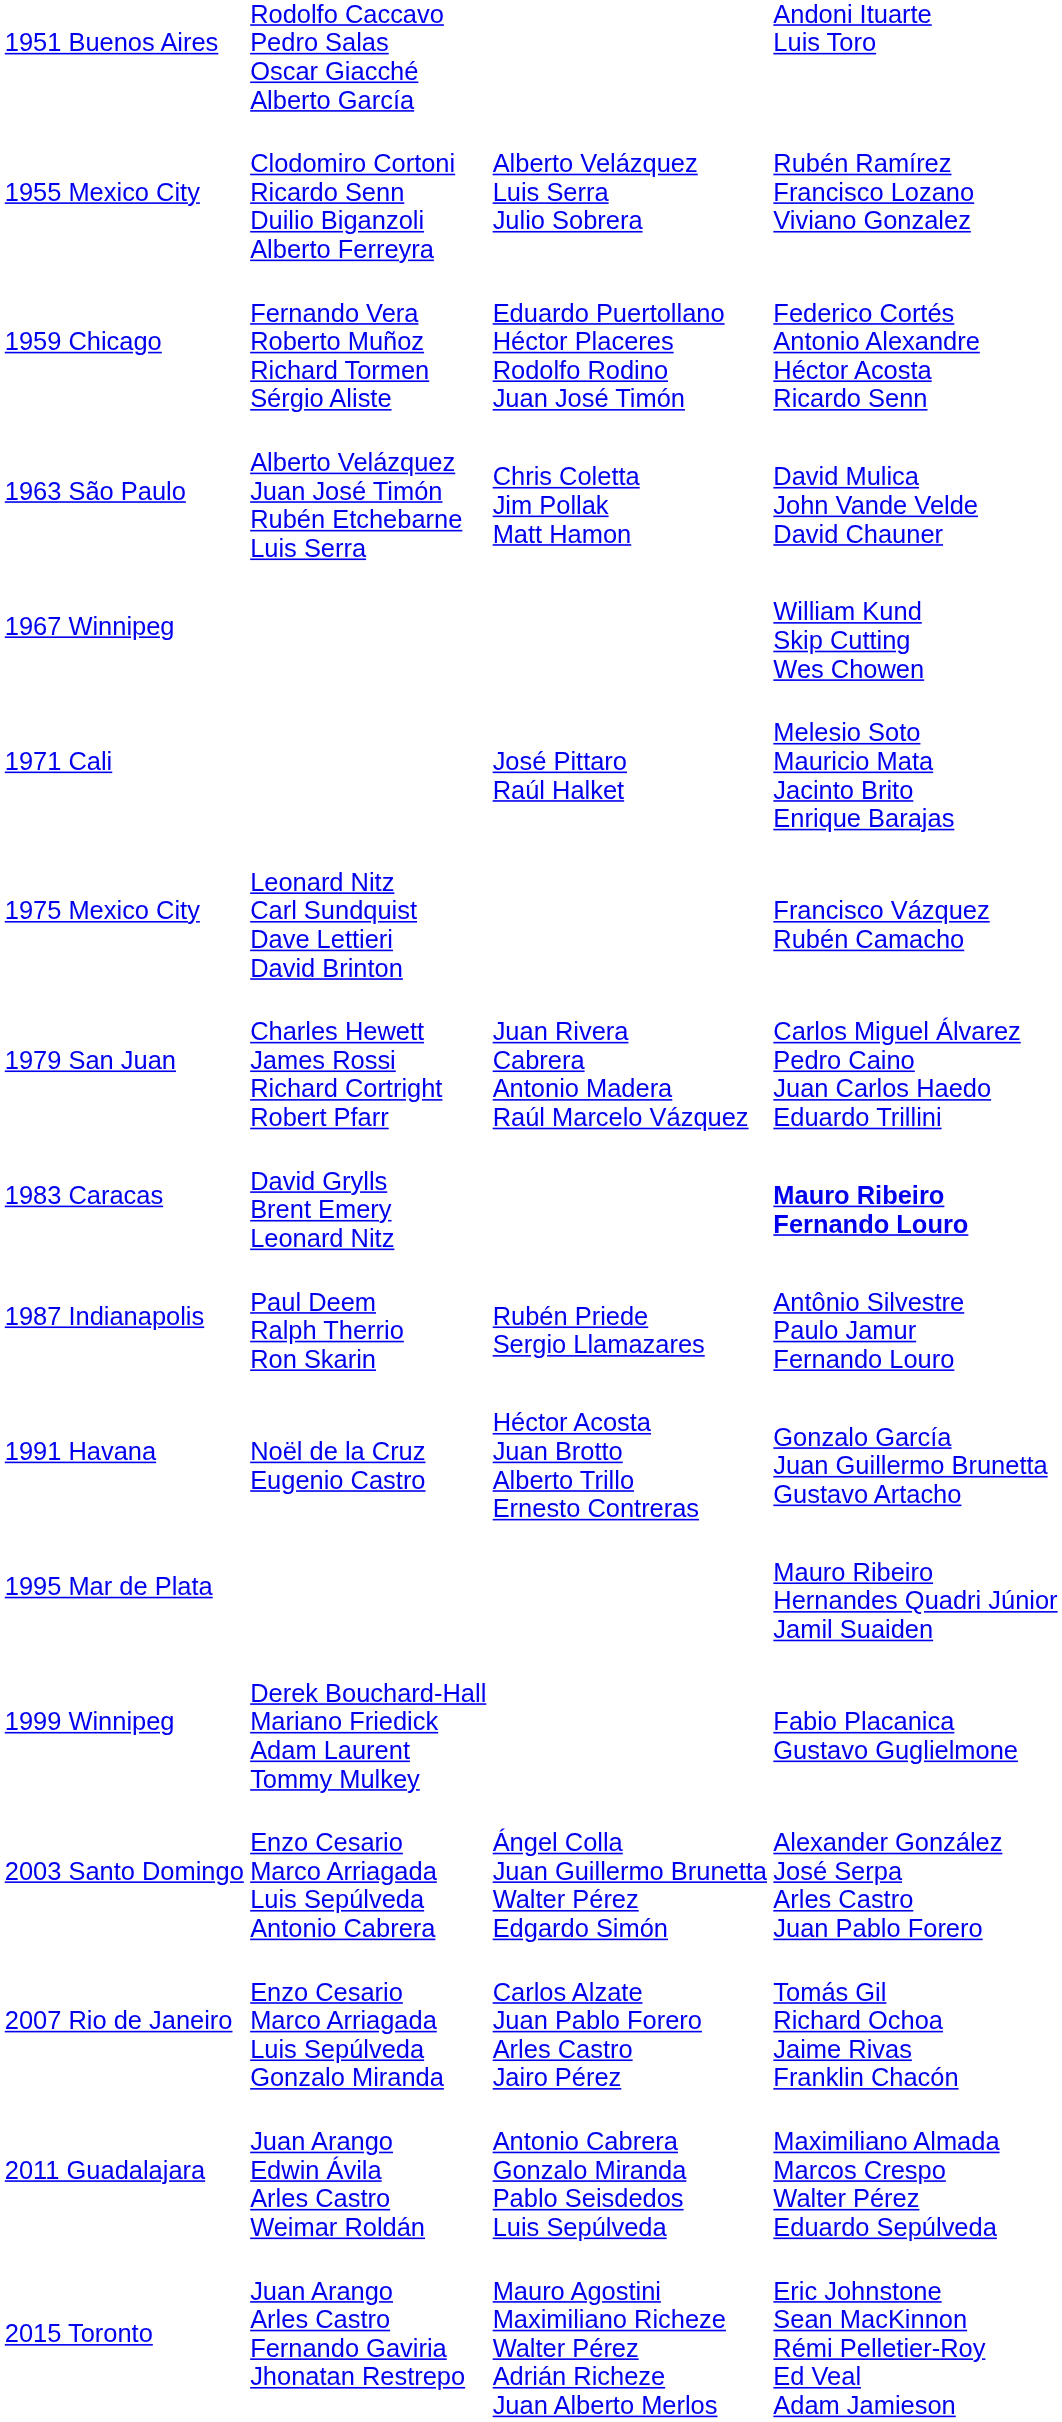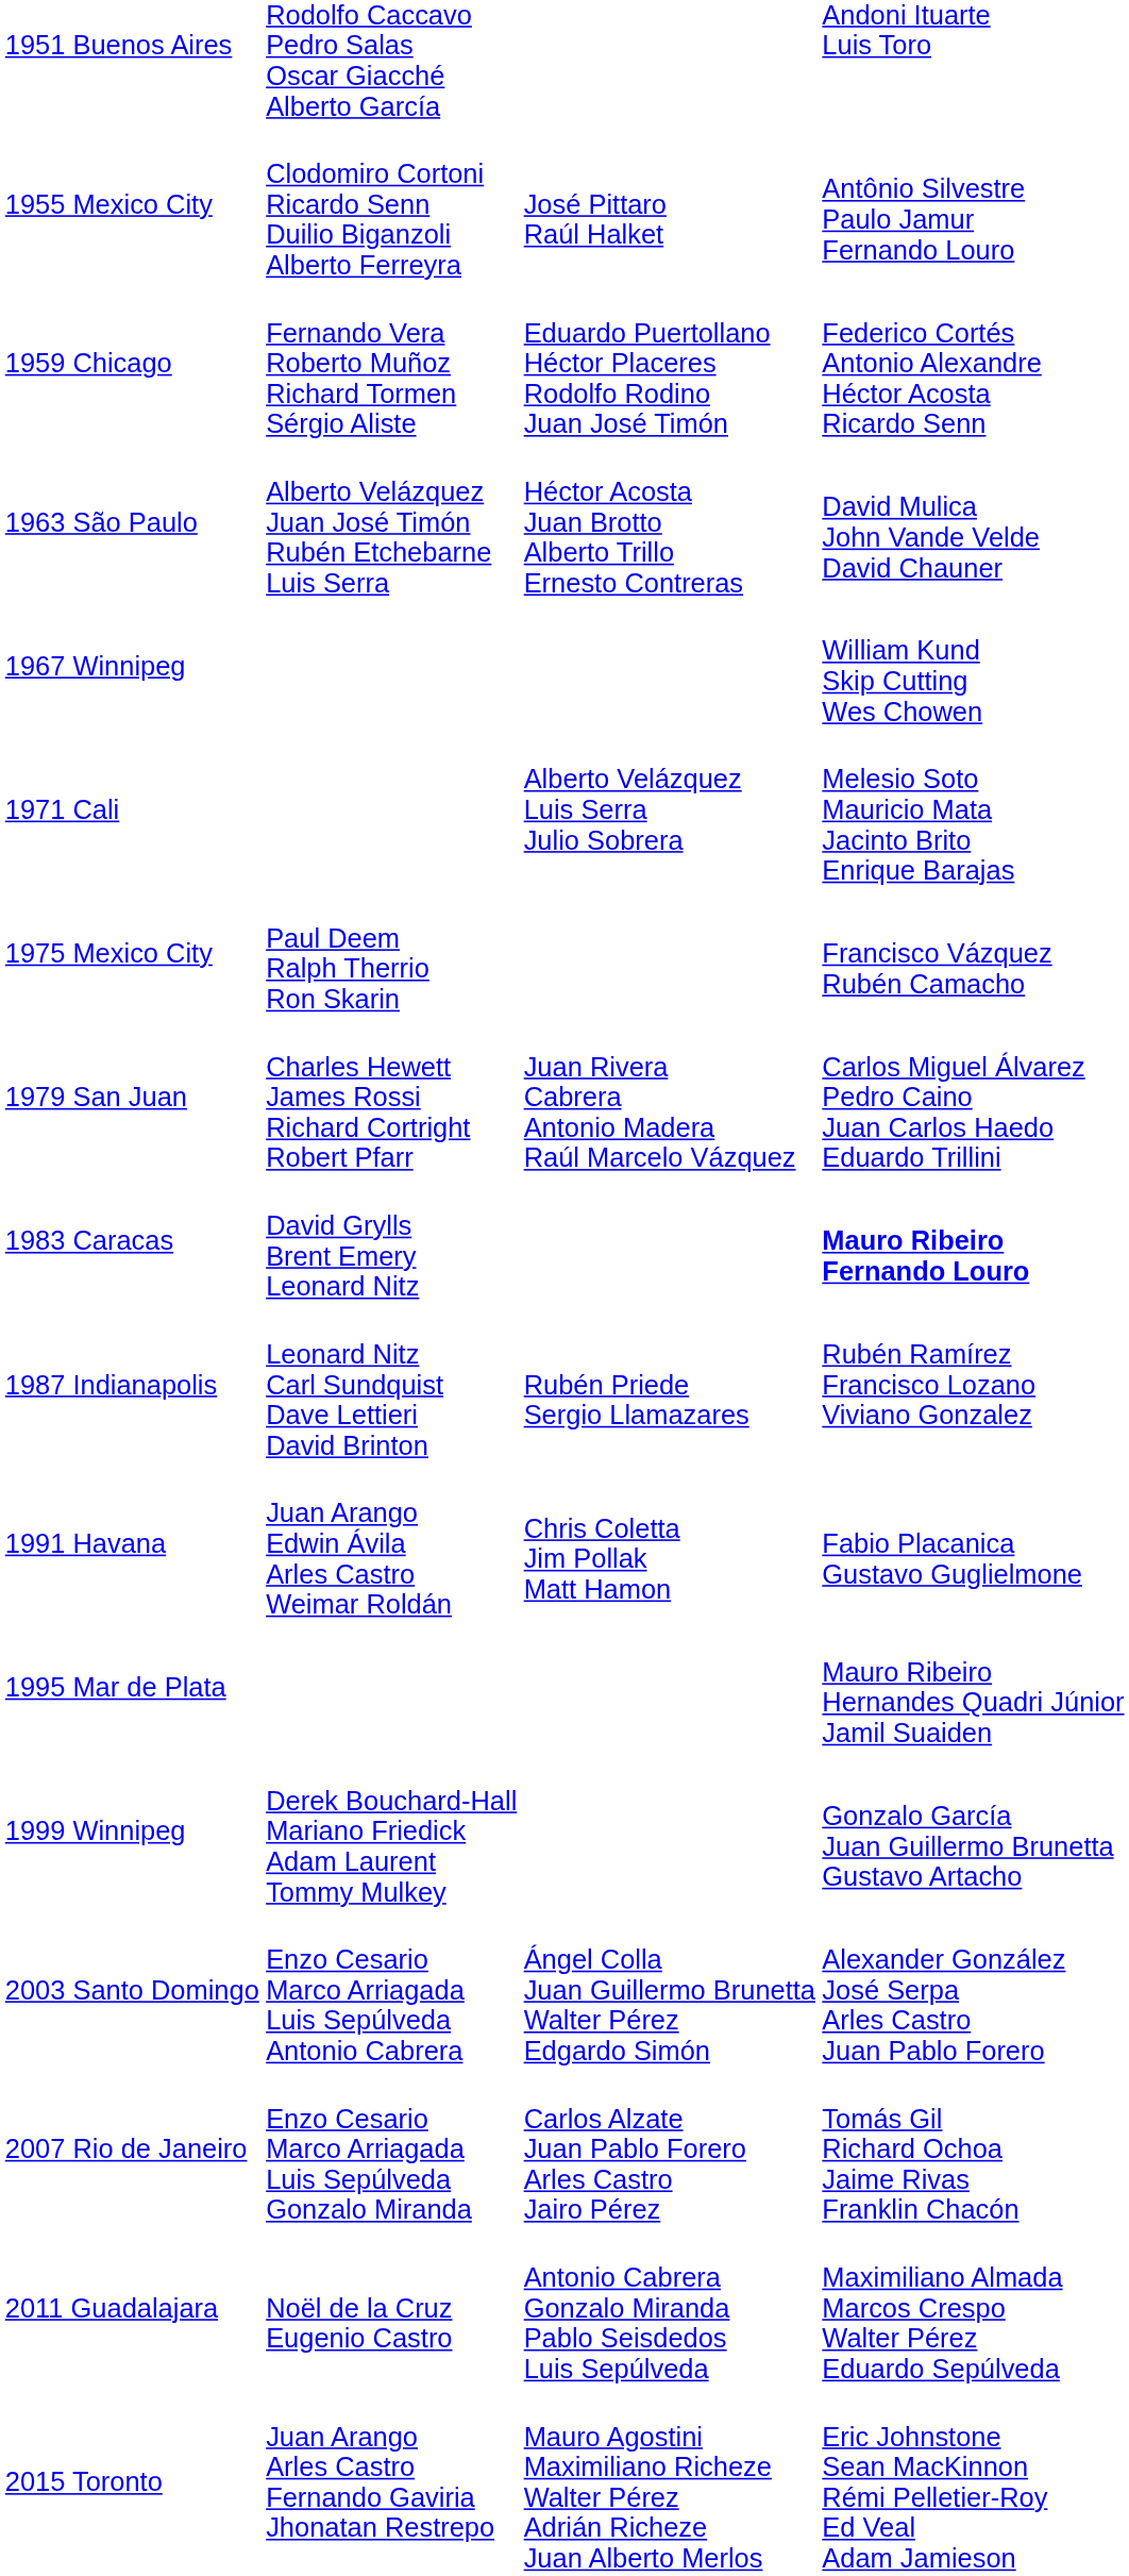 <table>
 <tr>
 <td><a href='#'>1951 Buenos Aires</a></td>
 <td><br><a href='#'>Rodolfo Caccavo</a><br><a href='#'>Pedro Salas</a><br><a href='#'>Oscar Giacché</a><br><a href='#'>Alberto García</a></td>
 <td valign=top></td>
 <td valign=top><br><a href='#'>Andoni Ituarte</a><br><a href='#'>Luis Toro</a></td>
 </tr>
 <tr>
 <td><a href='#'>1955 Mexico City</a></td>
 <td><br><a href='#'>Clodomiro Cortoni</a><br><a href='#'>Ricardo Senn</a><br><a href='#'>Duilio Biganzoli</a><br><a href='#'>Alberto Ferreyra</a></td>
-<td valign=top><br><a href='#'>Alberto Velázquez</a><br><a href='#'>Luis Serra</a><br><a href='#'>Julio Sobrera</a></td>
-<td valign=top><br><a href='#'>Rubén Ramírez</a><br><a href='#'>Francisco Lozano</a><br><a href='#'>Viviano Gonzalez</a></td>
+<td><br><a href='#'>José Pittaro</a><br><a href='#'>Raúl Halket</a></td>
+<td><br><a href='#'>Antônio Silvestre</a><br><a href='#'>Paulo Jamur</a><br><a href='#'>Fernando Louro</a></td>
 </tr>
 <tr>
 <td><a href='#'>1959 Chicago</a></td>
 <td><br><a href='#'>Fernando Vera</a><br><a href='#'>Roberto Muñoz</a><br><a href='#'>Richard Tormen</a><br><a href='#'>Sérgio Aliste</a></td>
 <td><br><a href='#'>Eduardo Puertollano</a><br><a href='#'>Héctor Placeres</a><br><a href='#'>Rodolfo Rodino</a><br><a href='#'>Juan José Timón</a></td>
 <td><br><a href='#'>Federico Cortés</a><br><a href='#'>Antonio Alexandre</a><br><a href='#'>Héctor Acosta</a><br><a href='#'>Ricardo Senn</a></td>
 </tr>
 <tr>
 <td><a href='#'>1963 São Paulo</a></td>
 <td><br><a href='#'>Alberto Velázquez</a><br><a href='#'>Juan José Timón</a><br><a href='#'>Rubén Etchebarne</a><br><a href='#'>Luis Serra</a></td>
-<td><br><a href='#'>Chris Coletta</a><br><a href='#'>Jim Pollak</a><br><a href='#'>Matt Hamon</a></td>
+<td><br><a href='#'>Héctor Acosta</a><br><a href='#'>Juan Brotto</a><br><a href='#'>Alberto Trillo</a><br><a href='#'>Ernesto Contreras</a></td>
 <td><br><a href='#'>David Mulica</a><br><a href='#'>John Vande Velde</a><br><a href='#'>David Chauner</a></td>
 </tr>
 <tr>
 <td><a href='#'>1967 Winnipeg</a></td>
 <td></td>
 <td></td>
 <td><br><a href='#'>William Kund</a><br><a href='#'>Skip Cutting</a><br><a href='#'>Wes Chowen</a></td>
 </tr>
 <tr>
 <td><a href='#'>1971 Cali</a></td>
 <td></td>
-<td><br><a href='#'>José Pittaro</a><br><a href='#'>Raúl Halket</a></td>
+<td valign=top><br><a href='#'>Alberto Velázquez</a><br><a href='#'>Luis Serra</a><br><a href='#'>Julio Sobrera</a></td>
 <td><br><a href='#'>Melesio Soto</a><br><a href='#'>Mauricio Mata</a><br><a href='#'>Jacinto Brito</a><br><a href='#'>Enrique Barajas</a></td>
 </tr>
 <tr>
 <td><a href='#'>1975 Mexico City</a></td>
-<td><br><a href='#'>Leonard Nitz</a><br><a href='#'>Carl Sundquist</a><br><a href='#'>Dave Lettieri</a><br><a href='#'>David Brinton</a></td>
+<td><br><a href='#'>Paul Deem</a><br><a href='#'>Ralph Therrio</a><br><a href='#'>Ron Skarin</a></td>
 <td></td>
 <td><br><a href='#'>Francisco Vázquez</a><br><a href='#'>Rubén Camacho</a></td>
 </tr>
 <tr>
 <td><a href='#'>1979 San Juan</a></td>
 <td><br><a href='#'>Charles Hewett</a><br><a href='#'>James Rossi</a><br><a href='#'>Richard Cortright</a><br><a href='#'>Robert Pfarr</a></td>
 <td><br><a href='#'>Juan Rivera</a><br><a href='#'>Cabrera</a><br><a href='#'>Antonio Madera</a><br><a href='#'>Raúl Marcelo Vázquez</a></td>
 <td><br><a href='#'>Carlos Miguel Álvarez</a><br><a href='#'>Pedro Caino</a><br><a href='#'>Juan Carlos Haedo</a><br><a href='#'>Eduardo Trillini</a></td>
 </tr>
 <tr>
 <td><a href='#'>1983 Caracas</a></td>
 <td><br><a href='#'>David Grylls</a><br><a href='#'>Brent Emery</a><br><a href='#'>Leonard Nitz</a></td>
 <td></td>
 <td><strong><br><a href='#'>Mauro Ribeiro</a><br><a href='#'>Fernando Louro</a></strong></td>
 </tr>
 <tr>
 <td><a href='#'>1987 Indianapolis</a></td>
-<td><br><a href='#'>Paul Deem</a><br><a href='#'>Ralph Therrio</a><br><a href='#'>Ron Skarin</a></td>
+<td><br><a href='#'>Leonard Nitz</a><br><a href='#'>Carl Sundquist</a><br><a href='#'>Dave Lettieri</a><br><a href='#'>David Brinton</a></td>
 <td><br><a href='#'>Rubén Priede</a><br><a href='#'>Sergio Llamazares</a></td>
-<td><br><a href='#'>Antônio Silvestre</a><br><a href='#'>Paulo Jamur</a><br><a href='#'>Fernando Louro</a></td>
+<td valign=top><br><a href='#'>Rubén Ramírez</a><br><a href='#'>Francisco Lozano</a><br><a href='#'>Viviano Gonzalez</a></td>
 </tr>
 <tr>
 <td><a href='#'>1991 Havana</a></td>
-<td><br><a href='#'>Noël de la Cruz</a><br><a href='#'>Eugenio Castro</a></td>
-<td><br><a href='#'>Héctor Acosta</a><br><a href='#'>Juan Brotto</a><br><a href='#'>Alberto Trillo</a><br><a href='#'>Ernesto Contreras</a></td>
-<td><br><a href='#'>Gonzalo García</a><br><a href='#'>Juan Guillermo Brunetta</a><br><a href='#'>Gustavo Artacho</a></td>
+<td><br><a href='#'>Juan Arango</a><br><a href='#'>Edwin Ávila</a><br><a href='#'>Arles Castro</a><br><a href='#'>Weimar Roldán</a></td>
+<td><br><a href='#'>Chris Coletta</a><br><a href='#'>Jim Pollak</a><br><a href='#'>Matt Hamon</a></td>
+<td><br><a href='#'>Fabio Placanica</a><br><a href='#'>Gustavo Guglielmone</a></td>
 </tr>
 <tr>
 <td><a href='#'>1995 Mar de Plata</a></td>
 <td></td>
 <td></td>
 <td><br><a href='#'>Mauro Ribeiro</a><br><a href='#'>Hernandes Quadri Júnior</a><br><a href='#'>Jamil Suaiden</a></td>
 </tr>
 <tr>
 <td><a href='#'>1999 Winnipeg</a></td>
 <td><br><a href='#'>Derek Bouchard-Hall</a><br><a href='#'>Mariano Friedick</a><br><a href='#'>Adam Laurent</a><br><a href='#'>Tommy Mulkey</a></td>
 <td></td>
-<td><br><a href='#'>Fabio Placanica</a><br><a href='#'>Gustavo Guglielmone</a></td>
+<td><br><a href='#'>Gonzalo García</a><br><a href='#'>Juan Guillermo Brunetta</a><br><a href='#'>Gustavo Artacho</a></td>
 </tr>
 <tr>
 <td><a href='#'>2003 Santo Domingo</a></td>
 <td><br><a href='#'>Enzo Cesario</a><br><a href='#'>Marco Arriagada</a><br><a href='#'>Luis Sepúlveda</a><br><a href='#'>Antonio Cabrera</a></td>
 <td><br><a href='#'>Ángel Colla</a><br><a href='#'>Juan Guillermo Brunetta</a><br><a href='#'>Walter Pérez</a><br><a href='#'>Edgardo Simón</a></td>
 <td><br><a href='#'>Alexander González</a><br><a href='#'>José Serpa</a><br><a href='#'>Arles Castro</a><br><a href='#'>Juan Pablo Forero</a></td>
 </tr>
 <tr>
 <td><a href='#'>2007 Rio de Janeiro</a></td>
 <td><br><a href='#'>Enzo Cesario</a><br><a href='#'>Marco Arriagada</a><br><a href='#'>Luis Sepúlveda</a><br><a href='#'>Gonzalo Miranda</a></td>
 <td><br><a href='#'>Carlos Alzate</a><br><a href='#'>Juan Pablo Forero</a><br><a href='#'>Arles Castro</a><br><a href='#'>Jairo Pérez</a></td>
 <td><br><a href='#'>Tomás Gil</a><br><a href='#'>Richard Ochoa</a><br><a href='#'>Jaime Rivas</a><br><a href='#'>Franklin Chacón</a></td>
 </tr>
 <tr>
 <td><a href='#'>2011 Guadalajara</a><br></td>
-<td><br><a href='#'>Juan Arango</a><br><a href='#'>Edwin Ávila</a><br><a href='#'>Arles Castro</a><br><a href='#'>Weimar Roldán</a></td>
+<td><br><a href='#'>Noël de la Cruz</a><br><a href='#'>Eugenio Castro</a></td>
 <td><br><a href='#'>Antonio Cabrera</a><br><a href='#'>Gonzalo Miranda</a><br><a href='#'>Pablo Seisdedos</a><br><a href='#'>Luis Sepúlveda</a></td>
 <td><br><a href='#'>Maximiliano Almada</a><br><a href='#'>Marcos Crespo</a><br><a href='#'>Walter Pérez</a><br><a href='#'>Eduardo Sepúlveda</a></td>
 </tr>
 <tr>
 <td><a href='#'>2015 Toronto</a><br></td>
 <td valign=top><br><a href='#'>Juan Arango</a><br><a href='#'>Arles Castro</a><br><a href='#'>Fernando Gaviria</a><br><a href='#'>Jhonatan Restrepo</a></td>
 <td><br><a href='#'>Mauro Agostini</a><br><a href='#'>Maximiliano Richeze</a><br><a href='#'>Walter Pérez</a><br><a href='#'>Adrián Richeze</a><br><a href='#'>Juan Alberto Merlos</a></td>
 <td><br><a href='#'>Eric Johnstone</a><br><a href='#'>Sean MacKinnon</a><br><a href='#'>Rémi Pelletier-Roy</a><br><a href='#'>Ed Veal</a><br><a href='#'>Adam Jamieson</a></td>
 </tr>
 </table>
